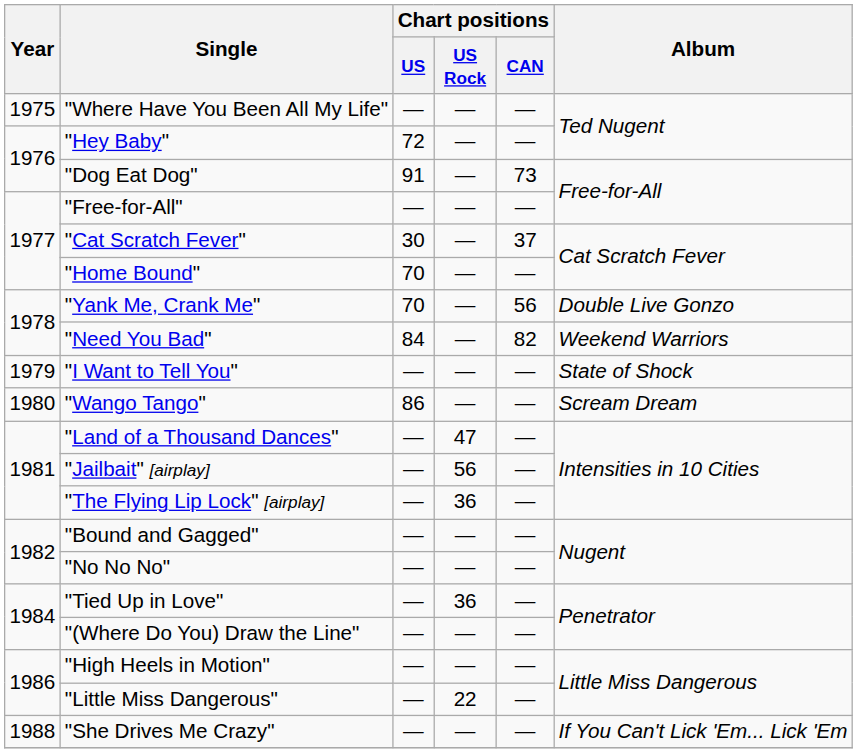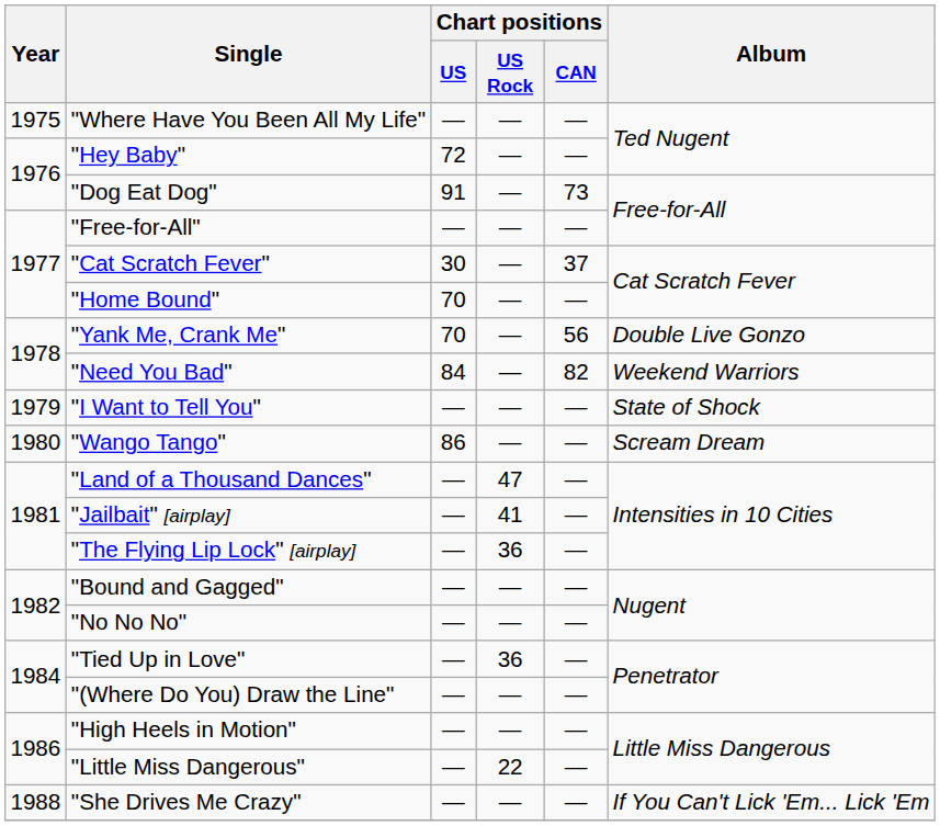 <table class="wikitable">
 <tr>
 <th rowspan="2">Year</th>
 <th rowspan="2">Single</th>
 <th colspan="3">Chart positions</th>
 <th rowspan="2">Album</th>
 </tr>
 <tr>
 <th><small><a href='#'>US</a><br></small></th>
 <th><small><a href='#'>US<br>Rock</a><br></small></th>
 <th><small><a href='#'>CAN</a></small></th>
 </tr>
 <tr>
 <td>1975</td>
 <td>"Where Have You Been All My Life"</td>
 <td align="center">—</td>
 <td align="center">—</td>
 <td align="center">—</td>
 <td rowspan="2"><em>Ted Nugent</em></td>
 </tr>
 <tr>
 <td rowspan="2">1976</td>
 <td>"<a href='#'>Hey Baby</a>"</td>
 <td align="center">72</td>
 <td align="center">—</td>
 <td align="center">—</td>
 </tr>
 <tr>
 <td>"Dog Eat Dog"</td>
 <td align="center">91</td>
 <td align="center">—</td>
 <td align="center">73</td>
 <td rowspan="2"><em>Free-for-All</em></td>
 </tr>
 <tr>
 <td rowspan="3">1977</td>
 <td>"Free-for-All"</td>
 <td align="center">—</td>
 <td align="center">—</td>
 <td align="center">—</td>
 </tr>
 <tr>
 <td>"<a href='#'>Cat Scratch Fever</a>"</td>
 <td align="center">30</td>
 <td align="center">—</td>
 <td align="center">37</td>
 <td rowspan="2"><em>Cat Scratch Fever</em></td>
 </tr>
 <tr>
 <td>"<a href='#'>Home Bound</a>"</td>
 <td align="center">70</td>
 <td align="center">—</td>
 <td align="center">—</td>
 </tr>
 <tr>
 <td rowspan="2">1978</td>
 <td>"<a href='#'>Yank Me, Crank Me</a>"</td>
 <td align="center">70</td>
 <td align="center">—</td>
 <td align="center">56</td>
 <td><em>Double Live Gonzo</em></td>
 </tr>
 <tr>
 <td>"<a href='#'>Need You Bad</a>"</td>
 <td align="center">84</td>
 <td align="center">—</td>
 <td align="center">82</td>
 <td><em>Weekend Warriors</em></td>
 </tr>
 <tr>
 <td>1979</td>
 <td>"<a href='#'>I Want to Tell You</a>"</td>
 <td align="center">—</td>
 <td align="center">—</td>
 <td align="center">—</td>
 <td><em>State of Shock</em></td>
 </tr>
 <tr>
 <td>1980</td>
 <td>"<a href='#'>Wango Tango</a>"</td>
 <td align="center">86</td>
 <td align="center">—</td>
 <td align="center">—</td>
 <td><em>Scream Dream</em></td>
 </tr>
 <tr>
 <td rowspan="3">1981</td>
 <td>"<a href='#'>Land of a Thousand Dances</a>"</td>
 <td align="center">—</td>
 <td align="center">47</td>
 <td align="center">—</td>
 <td rowspan="3"><em>Intensities in 10 Cities</em></td>
 </tr>
 <tr>
 <td>"<a href='#'>Jailbait</a>" <small><em>[airplay]</em></small></td>
 <td align="center">—</td>
-<td align="center">56</td>
+<td align="center">41</td>
 <td align="center">—</td>
 </tr>
 <tr>
 <td>"<a href='#'>The Flying Lip Lock</a>" <small><em>[airplay]</em></small></td>
 <td align="center">—</td>
 <td align="center">36</td>
 <td align="center">—</td>
 </tr>
 <tr>
 <td rowspan="2">1982</td>
 <td>"Bound and Gagged"</td>
 <td align="center">—</td>
 <td align="center">—</td>
 <td align="center">—</td>
 <td rowspan="2"><em>Nugent</em></td>
 </tr>
 <tr>
 <td>"No No No"</td>
 <td align="center">—</td>
 <td align="center">—</td>
 <td align="center">—</td>
 </tr>
 <tr>
 <td rowspan="2">1984</td>
 <td>"Tied Up in Love"</td>
 <td align="center">—</td>
 <td align="center">36</td>
 <td align="center">—</td>
 <td rowspan="2"><em>Penetrator</em></td>
 </tr>
 <tr>
 <td>"(Where Do You) Draw the Line"</td>
 <td align="center">—</td>
 <td align="center">—</td>
 <td align="center">—</td>
 </tr>
 <tr>
 <td rowspan="2">1986</td>
 <td>"High Heels in Motion"</td>
 <td align="center">—</td>
 <td align="center">—</td>
 <td align="center">—</td>
 <td rowspan="2"><em>Little Miss Dangerous</em></td>
 </tr>
 <tr>
 <td>"Little Miss Dangerous"</td>
 <td align="center">—</td>
 <td align="center">22</td>
 <td align="center">—</td>
 </tr>
 <tr>
 <td rowspan="1">1988</td>
 <td>"She Drives Me Crazy"</td>
 <td align="center">—</td>
 <td align="center">—</td>
 <td align="center">—</td>
 <td rowspan="1"><em>If You Can't Lick 'Em... Lick 'Em</em></td>
 </tr>
 <tr>
 </tr>
 </table>
